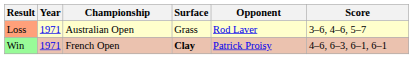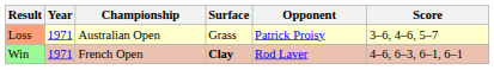 <table class='sortable wikitable'>
 <tr>
 <th style="width:40px">Result</th>
 <th style="width:30px">Year</th>
 <th style="width:160px">Championship</th>
 <th style="width:50px">Surface</th>
 <th style="width:140px">Opponent</th>
 <th style="width:150px" class="unsortable">Score</th>
 </tr>
 <tr style="background:#ffc;">
 <td style="background:#ffa07a;">Loss</td>
 <td><a href='#'>1971</a></td>
 <td>Australian Open</td>
 <td>Grass</td>
-<td> <a href='#'>Rod Laver</a></td>
+<td> <a href='#'>Patrick Proisy</a></td>
 <td>3–6, 4–6, 5–7</td>
 </tr>
 <tr style="background:#ebc2af;">
 <td style="background:#98fb98;">Win</td>
 <td><a href='#'>1971</a></td>
 <td>French Open</td>
 <td><strong>Clay</strong></td>
-<td> <a href='#'>Patrick Proisy</a></td>
+<td> <a href='#'>Rod Laver</a></td>
 <td>4–6, 6–3, 6–1, 6–1</td>
 </tr>
 </table>
